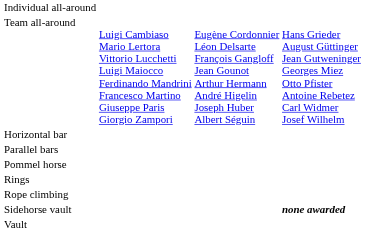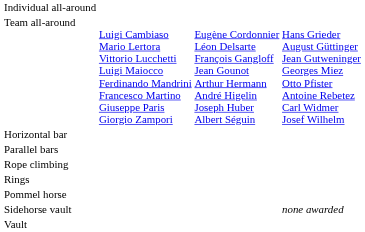 <table>
 <tr valign="top">
 <td>Individual all-around<br></td>
 <td></td>
 <td></td>
 <td></td>
 </tr>
 <tr valign="top">
 <td>Team all-around<br></td>
 <td><br><a href='#'>Luigi Cambiaso</a><br><a href='#'>Mario Lertora</a><br><a href='#'>Vittorio Lucchetti</a><br><a href='#'>Luigi Maiocco</a><br><a href='#'>Ferdinando Mandrini</a><br><a href='#'>Francesco Martino</a><br><a href='#'>Giuseppe Paris</a><br><a href='#'>Giorgio Zampori</a></td>
 <td><br><a href='#'>Eugène Cordonnier</a><br><a href='#'>Léon Delsarte</a><br><a href='#'>François Gangloff</a><br><a href='#'>Jean Gounot</a><br><a href='#'>Arthur Hermann</a><br><a href='#'>André Higelin</a><br><a href='#'>Joseph Huber</a><br><a href='#'>Albert Séguin</a></td>
 <td><br><a href='#'>Hans Grieder</a><br><a href='#'>August Güttinger</a><br><a href='#'>Jean Gutweninger</a><br><a href='#'>Georges Miez</a><br><a href='#'>Otto Pfister</a><br><a href='#'>Antoine Rebetez</a><br><a href='#'>Carl Widmer</a><br><a href='#'>Josef Wilhelm</a></td>
 </tr>
 <tr>
 <td>Horizontal bar<br></td>
 <td></td>
 <td></td>
 <td></td>
 </tr>
 <tr>
 <td>Parallel bars<br></td>
 <td></td>
 <td></td>
 <td></td>
 </tr>
-<tr>
-<td>Pommel horse<br></td>
+<tr valign="top">
+<td>Rope climbing<br></td>
 <td></td>
 <td></td>
-<td></td>
+<td><br></td>
 </tr>
 <tr>
 <td>Rings<br></td>
 <td></td>
 <td></td>
 <td></td>
 </tr>
-<tr valign="top">
-<td>Rope climbing<br></td>
+<tr>
+<td>Pommel horse<br></td>
 <td></td>
 <td></td>
-<td><br></td>
+<td></td>
 </tr>
 <tr valign="top">
 <td>Sidehorse vault<br></td>
 <td></td>
 <td><br></td>
-<td><strong><em>none awarded</em></strong></td>
+<td><em>none awarded</em></td>
 </tr>
 <tr>
 <td>Vault<br></td>
 <td></td>
 <td></td>
 <td></td>
 </tr>
 </table>
